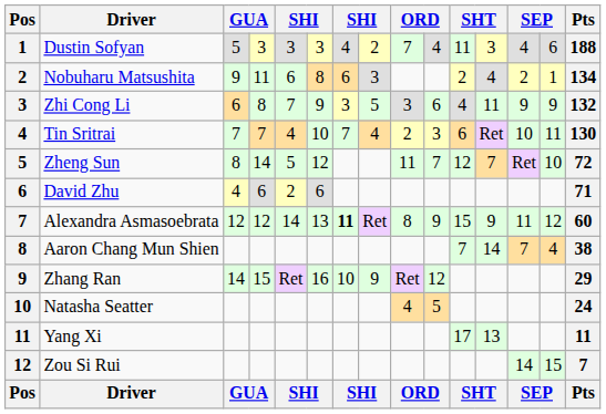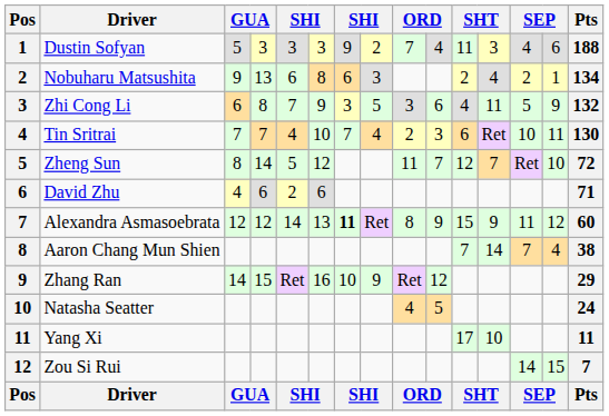 <table class="wikitable" style="font-size: 85%; text-align:center">
 <tr valign="top">
 <th valign="middle">Pos</th>
 <th valign="middle">Driver</th>
 <th colspan=2><a href='#'>GUA</a><br></th>
 <th colspan=2><a href='#'>SHI</a><br></th>
 <th colspan=2><a href='#'>SHI</a><br></th>
 <th colspan=2><a href='#'>ORD</a><br></th>
 <th colspan=2><a href='#'>SHT</a><br></th>
 <th colspan=2><a href='#'>SEP</a><br></th>
 <th valign="middle">Pts</th>
 </tr>
 <tr>
 <th>1</th>
 <td align=left> <a href='#'>Dustin Sofyan</a></td>
 <td style="background:#DFDFDF;">5</td>
 <td style="background:#FFFFBF;">3</td>
 <td style="background:#DFDFDF;">3</td>
 <td style="background:#FFFFBF;">3</td>
-<td style="background:#DFDFDF;">4</td>
+<td style="background:#DFDFDF;">9</td>
 <td style="background:#FFFFBF;">2</td>
 <td style="background:#DFFFDF;">7</td>
 <td style="background:#DFDFDF;">4</td>
 <td style="background:#DFFFDF;">11</td>
 <td style="background:#FFFFBF;">3</td>
 <td style="background:#DFDFDF;">4</td>
 <td style="background:#DFDFDF;">6</td>
 <th>188</th>
 </tr>
 <tr>
 <th>2</th>
 <td align=left> <a href='#'>Nobuharu Matsushita</a></td>
 <td style="background:#DFFFDF;">9</td>
-<td style="background:#DFFFDF;">11</td>
+<td style="background:#DFFFDF;">13</td>
 <td style="background:#DFFFDF;">6</td>
 <td style="background:#FFDF9F;">8</td>
 <td style="background:#FFDF9F;">6</td>
 <td style="background:#DFDFDF;">3</td>
 <td></td>
 <td></td>
 <td style="background:#FFFFBF;">2</td>
 <td style="background:#DFDFDF;">4</td>
 <td style="background:#FFFFBF;">2</td>
 <td style="background:#FFFFBF;">1</td>
 <th>134</th>
 </tr>
 <tr>
 <th>3</th>
 <td align=left> <a href='#'>Zhi Cong Li</a></td>
 <td style="background:#FFDF9F;">6</td>
 <td style="background:#DFFFDF;">8</td>
 <td style="background:#DFFFDF;">7</td>
 <td style="background:#DFFFDF;">9</td>
 <td style="background:#FFFFBF;">3</td>
 <td style="background:#DFFFDF;">5</td>
 <td style="background:#DFDFDF;">3</td>
 <td style="background:#DFFFDF;">6</td>
 <td style="background:#DFDFDF;">4</td>
 <td style="background:#DFFFDF;">11</td>
-<td style="background:#DFFFDF;">9</td>
+<td style="background:#DFFFDF;">5</td>
 <td style="background:#DFFFDF;">9</td>
 <th>132</th>
 </tr>
 <tr>
 <th>4</th>
 <td align=left> <a href='#'>Tin Sritrai</a></td>
 <td style="background:#DFFFDF;">7</td>
 <td style="background:#FFDF9F;">7</td>
 <td style="background:#FFDF9F;">4</td>
 <td style="background:#DFFFDF;">10</td>
 <td style="background:#DFFFDF;">7</td>
 <td style="background:#FFDF9F;">4</td>
 <td style="background:#FFFFBF;">2</td>
 <td style="background:#FFFFBF;">3</td>
 <td style="background:#FFDF9F;">6</td>
 <td style="background:#EFCFFF;">Ret</td>
 <td style="background:#DFFFDF;">10</td>
 <td style="background:#DFFFDF;">11</td>
 <th>130</th>
 </tr>
 <tr>
 <th>5</th>
 <td align=left> <a href='#'>Zheng Sun</a></td>
 <td style="background:#DFFFDF;">8</td>
 <td style="background:#DFFFDF;">14</td>
 <td style="background:#DFFFDF;">5</td>
 <td style="background:#DFFFDF;">12</td>
 <td></td>
 <td></td>
 <td style="background:#DFFFDF;">11</td>
 <td style="background:#DFFFDF;">7</td>
 <td style="background:#DFFFDF;">12</td>
 <td style="background:#FFDF9F;">7</td>
 <td style="background:#EFCFFF;">Ret</td>
 <td style="background:#DFFFDF;">10</td>
 <th>72</th>
 </tr>
 <tr>
 <th>6</th>
 <td align=left> <a href='#'>David Zhu</a></td>
 <td style="background:#FFFFBF;">4</td>
 <td style="background:#DFDFDF;">6</td>
 <td style="background:#FFFFBF;">2</td>
 <td style="background:#DFDFDF;">6</td>
 <td></td>
 <td></td>
 <td></td>
 <td></td>
 <td></td>
 <td></td>
 <td></td>
 <td></td>
 <th>71</th>
 </tr>
 <tr>
 <th>7</th>
 <td align=left nowrap> Alexandra Asmasoebrata</td>
 <td style="background:#DFFFDF;">12</td>
 <td style="background:#DFFFDF;">12</td>
 <td style="background:#DFFFDF;">14</td>
 <td style="background:#DFFFDF;">13</td>
 <td style="background:#DFFFDF;"><strong>11</strong></td>
 <td style="background:#EFCFFF;">Ret</td>
 <td style="background:#DFFFDF;">8</td>
 <td style="background:#DFFFDF;">9</td>
 <td style="background:#DFFFDF;">15</td>
 <td style="background:#DFFFDF;">9</td>
 <td style="background:#DFFFDF;">11</td>
 <td style="background:#DFFFDF;">12</td>
 <th>60</th>
 </tr>
 <tr>
 <th>8</th>
 <td align=left> Aaron Chang Mun Shien</td>
 <td></td>
 <td></td>
 <td></td>
 <td></td>
 <td></td>
 <td></td>
 <td></td>
 <td></td>
 <td style="background:#DFFFDF;">7</td>
 <td style="background:#DFFFDF;">14</td>
 <td style="background:#FFDF9F;">7</td>
 <td style="background:#FFDF9F;">4</td>
 <th>38</th>
 </tr>
 <tr>
 <th>9</th>
 <td align=left> Zhang Ran</td>
 <td style="background:#DFFFDF;">14</td>
 <td style="background:#DFFFDF;">15</td>
 <td style="background:#EFCFFF;">Ret</td>
 <td style="background:#DFFFDF;">16</td>
 <td style="background:#DFFFDF;">10</td>
 <td style="background:#DFFFDF;">9</td>
 <td style="background:#EFCFFF;">Ret</td>
 <td style="background:#DFFFDF;">12</td>
 <td></td>
 <td></td>
 <td></td>
 <td></td>
 <th>29</th>
 </tr>
 <tr>
 <th>10</th>
 <td align=left> Natasha Seatter</td>
 <td></td>
 <td></td>
 <td></td>
 <td></td>
 <td></td>
 <td></td>
 <td style="background:#FFDF9F;">4</td>
 <td style="background:#FFDF9F;">5</td>
 <td></td>
 <td></td>
 <td></td>
 <td></td>
 <th>24</th>
 </tr>
 <tr>
 <th>11</th>
 <td align=left> Yang Xi</td>
 <td></td>
 <td></td>
 <td></td>
 <td></td>
 <td></td>
 <td></td>
 <td></td>
 <td></td>
 <td style="background:#DFFFDF;">17</td>
-<td style="background:#DFFFDF;">13</td>
+<td style="background:#DFFFDF;">10</td>
 <td></td>
 <td></td>
 <th>11</th>
 </tr>
 <tr>
 <th>12</th>
 <td align=left> Zou Si Rui</td>
 <td></td>
 <td></td>
 <td></td>
 <td></td>
 <td></td>
 <td></td>
 <td></td>
 <td></td>
 <td></td>
 <td></td>
 <td style="background:#DFFFDF;">14</td>
 <td style="background:#DFFFDF;">15</td>
 <th>7</th>
 </tr>
 <tr valign="top">
 <th valign="middle">Pos</th>
 <th valign="middle">Driver</th>
 <th colspan=2><a href='#'>GUA</a><br></th>
 <th colspan=2><a href='#'>SHI</a><br></th>
 <th colspan=2><a href='#'>SHI</a><br></th>
 <th colspan=2><a href='#'>ORD</a><br></th>
 <th colspan=2><a href='#'>SHT</a><br></th>
 <th colspan=2><a href='#'>SEP</a><br></th>
 <th valign="middle">Pts</th>
 </tr>
 </table>
